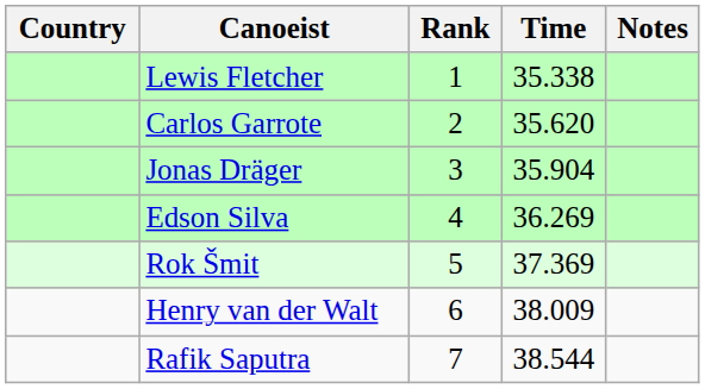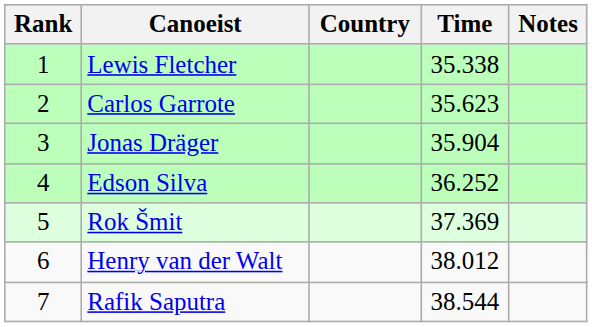 <table class="wikitable" style="text-align:center;width: 60%">
 <tr>
+<th>Rank</th>
+<th>Canoeist</th>
 <th>Country</th>
-<th>Canoeist</th>
-<th>Rank</th>
 <th>Time</th>
 <th>Notes</th>
 </tr>
 <tr bgcolor=bbffbb>
+<td>1</td>
+<td align="left"><a href='#'>Lewis Fletcher</a></td>
 <td align="left"></td>
-<td align="left"><a href='#'>Lewis Fletcher</a></td>
-<td>1</td>
 <td>35.338</td>
 <td></td>
 </tr>
 <tr bgcolor=bbffbb>
+<td>2</td>
+<td align="left"><a href='#'>Carlos Garrote</a></td>
 <td align="left"></td>
-<td align="left"><a href='#'>Carlos Garrote</a></td>
-<td>2</td>
-<td>35.620</td>
+<td>35.623</td>
 <td></td>
 </tr>
 <tr bgcolor=bbffbb>
+<td>3</td>
+<td align="left"><a href='#'>Jonas Dräger</a></td>
 <td align="left"></td>
-<td align="left"><a href='#'>Jonas Dräger</a></td>
-<td>3</td>
 <td>35.904</td>
 <td></td>
 </tr>
 <tr bgcolor=bbffbb>
+<td>4</td>
+<td align="left"><a href='#'>Edson Silva</a></td>
 <td align="left"></td>
-<td align="left"><a href='#'>Edson Silva</a></td>
-<td>4</td>
-<td>36.269</td>
+<td>36.252</td>
 <td></td>
 </tr>
 <tr bgcolor=ddffdd>
+<td>5</td>
+<td align="left"><a href='#'>Rok Šmit</a></td>
 <td align="left"></td>
-<td align="left"><a href='#'>Rok Šmit</a></td>
-<td>5</td>
 <td>37.369</td>
 <td></td>
 </tr>
 <tr>
+<td>6</td>
+<td align="left"><a href='#'>Henry van der Walt</a></td>
 <td align="left"></td>
-<td align="left"><a href='#'>Henry van der Walt</a></td>
-<td>6</td>
-<td>38.009</td>
+<td>38.012</td>
 <td></td>
 </tr>
 <tr>
+<td>7</td>
+<td align="left"><a href='#'>Rafik Saputra</a></td>
 <td align="left"></td>
-<td align="left"><a href='#'>Rafik Saputra</a></td>
-<td>7</td>
 <td>38.544</td>
 <td></td>
 </tr>
 </table>
